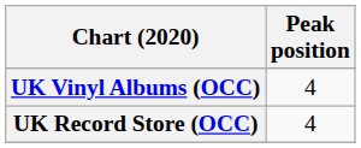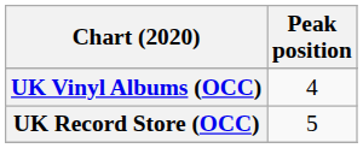 <table class="wikitable sortable plainrowheaders" style="text-align:center">
 <tr>
 <th scope="col">Chart (2020)</th>
 <th scope="col">Peak<br>position</th>
 </tr>
 <tr>
 </tr>
 <tr>
 </tr>
 <tr>
 <th scope="row"><a href='#'>UK Vinyl Albums</a> (<a href='#'>OCC</a>)</th>
 <td>4</td>
 </tr>
 <tr>
 <th scope="row">UK Record Store (<a href='#'>OCC</a>)</th>
-<td>4</td>
+<td>5</td>
 </tr>
 <tr>
 </tr>
 </table>
